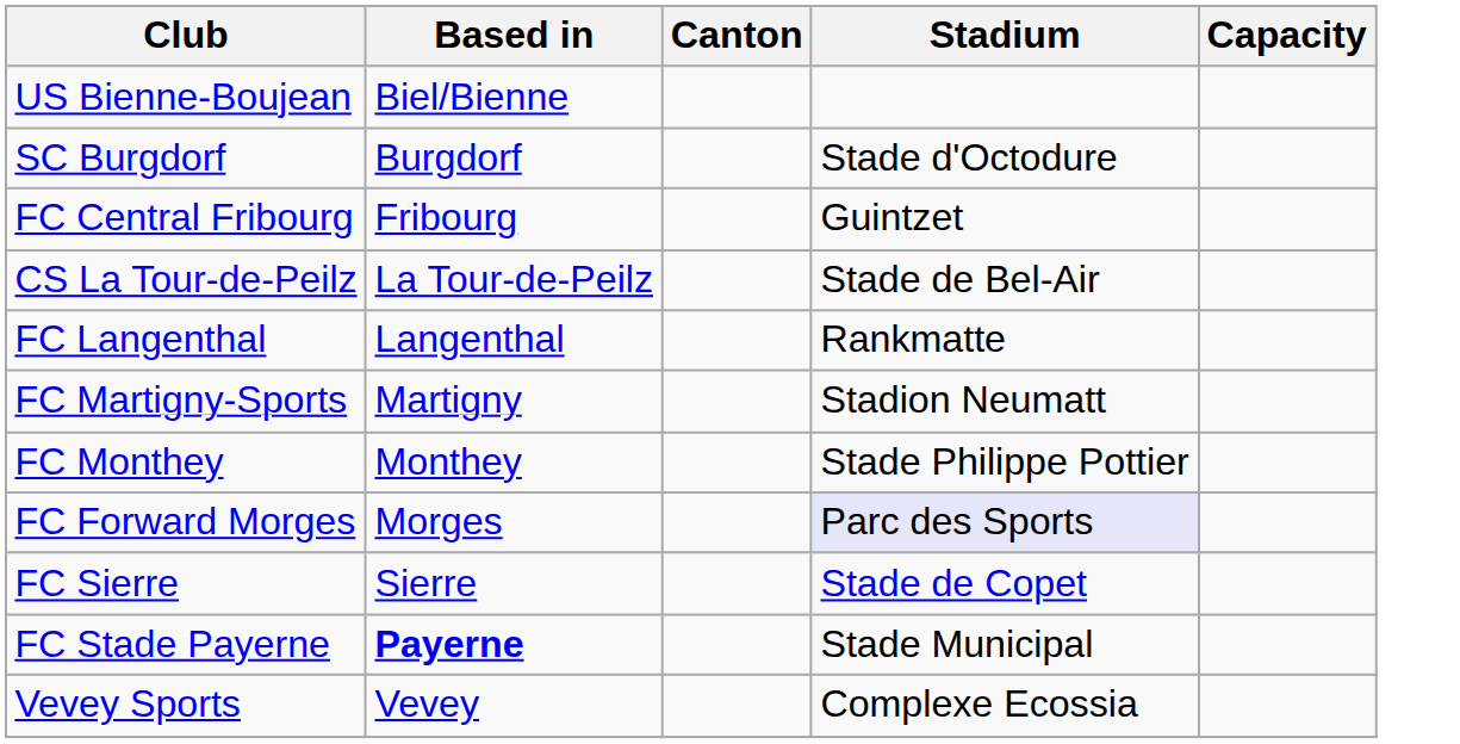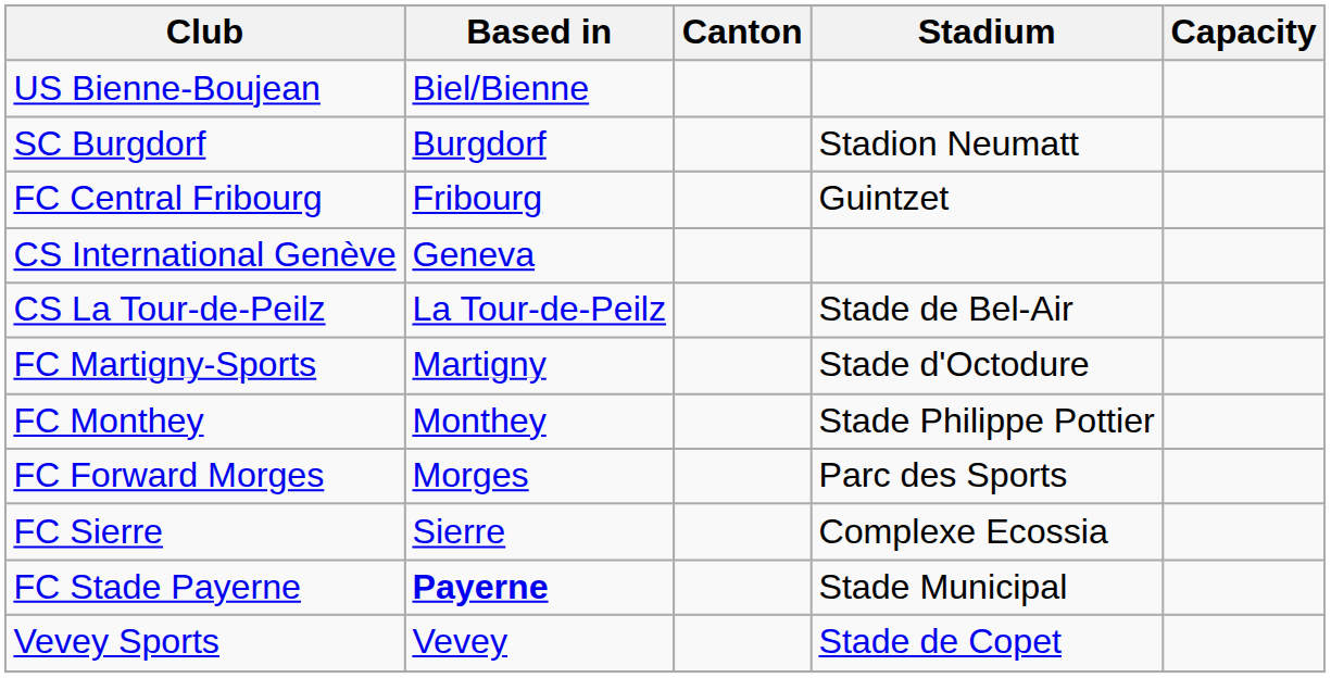 <table class="wikitable">
 <tr>
 <th>Club</th>
 <th>Based in</th>
 <th>Canton</th>
 <th>Stadium</th>
 <th>Capacity</th>
 </tr>
 <tr>
 <td><a href='#'>US Bienne-Boujean</a></td>
 <td><a href='#'>Biel/Bienne</a></td>
 <td></td>
 <td></td>
 <td></td>
 </tr>
 <tr>
 <td><a href='#'>SC Burgdorf</a></td>
 <td><a href='#'>Burgdorf</a></td>
 <td></td>
-<td>Stade d'Octodure</td>
+<td>Stadion Neumatt</td>
 <td></td>
 </tr>
 <tr>
 <td><a href='#'>FC Central Fribourg</a></td>
 <td><a href='#'>Fribourg</a></td>
 <td></td>
 <td>Guintzet</td>
 <td></td>
 </tr>
 <tr>
+<td><a href='#'>CS International Genève</a></td>
+<td><a href='#'>Geneva</a></td>
+<td></td>
+<td></td>
+<td></td>
+</tr>
+<tr>
 <td><a href='#'>CS La Tour-de-Peilz</a></td>
 <td><a href='#'>La Tour-de-Peilz</a></td>
 <td></td>
 <td>Stade de Bel-Air</td>
 <td></td>
 </tr>
 <tr>
-<td><a href='#'>FC Langenthal</a></td>
-<td><a href='#'>Langenthal</a></td>
-<td></td>
-<td>Rankmatte</td>
-<td></td>
-</tr>
-<tr>
 <td><a href='#'>FC Martigny-Sports</a></td>
 <td><a href='#'>Martigny</a></td>
 <td></td>
-<td>Stadion Neumatt</td>
+<td>Stade d'Octodure</td>
 <td></td>
 </tr>
 <tr>
 <td><a href='#'>FC Monthey</a></td>
 <td><a href='#'>Monthey</a></td>
 <td></td>
 <td>Stade Philippe Pottier</td>
 <td></td>
 </tr>
 <tr>
 <td><a href='#'>FC Forward Morges</a></td>
 <td><a href='#'>Morges</a></td>
 <td></td>
-<td style="background: lavender;">Parc des Sports</td>
+<td>Parc des Sports</td>
 <td></td>
 </tr>
 <tr>
 <td><a href='#'>FC Sierre</a></td>
 <td><a href='#'>Sierre</a></td>
 <td></td>
-<td><a href='#'>Stade de Copet</a></td>
+<td>Complexe Ecossia</td>
 <td></td>
 </tr>
 <tr>
 <td><a href='#'>FC Stade Payerne</a></td>
 <td><strong><a href='#'>Payerne</a></strong></td>
 <td></td>
 <td>Stade Municipal</td>
 <td></td>
 </tr>
 <tr>
 <td><a href='#'>Vevey Sports</a></td>
 <td><a href='#'>Vevey</a></td>
 <td></td>
-<td>Complexe Ecossia</td>
+<td><a href='#'>Stade de Copet</a></td>
 <td></td>
 </tr>
 <tr>
 </tr>
 </table>
